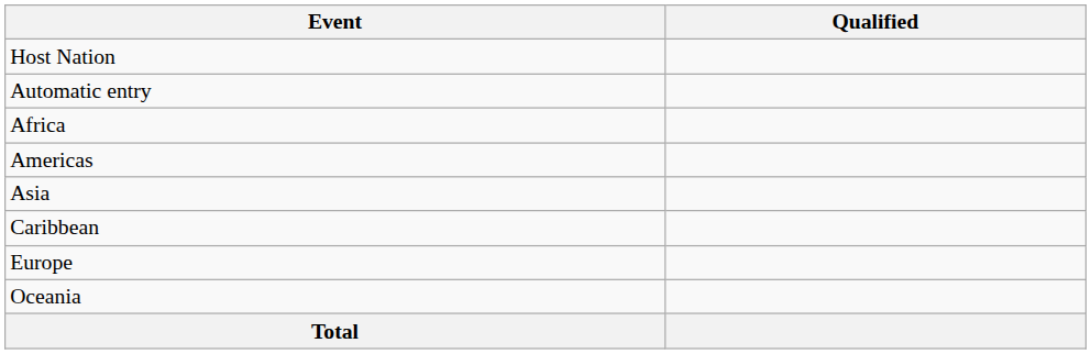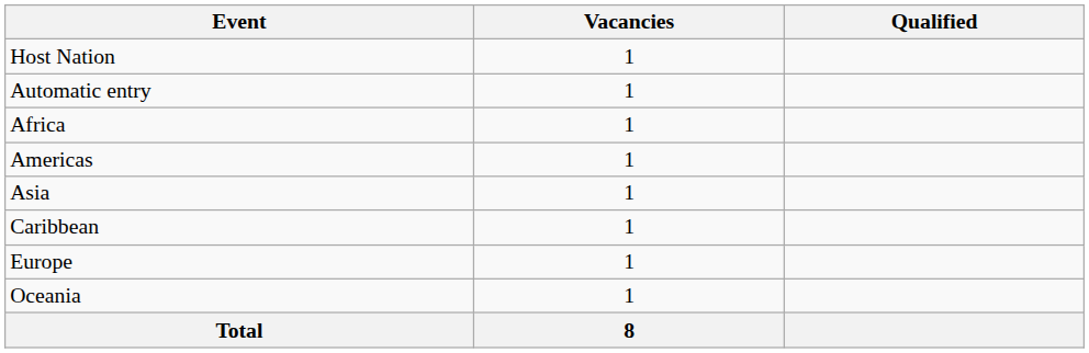 <table class="wikitable" width=800>
 <tr>
 <th>Event</th>
+<th>Vacancies</th>
 <th>Qualified</th>
 </tr>
 <tr>
 <td>Host Nation</td>
+<td align=center>1</td>
 <td></td>
 </tr>
 <tr>
 <td>Automatic entry</td>
+<td align=center>1</td>
 <td></td>
 </tr>
 <tr>
 <td>Africa</td>
+<td align=center>1</td>
 <td></td>
 </tr>
 <tr>
 <td>Americas</td>
+<td align=center>1</td>
 <td></td>
 </tr>
 <tr>
 <td>Asia</td>
+<td align=center>1</td>
 <td></td>
 </tr>
 <tr>
 <td>Caribbean</td>
+<td align=center>1</td>
 <td></td>
 </tr>
 <tr>
 <td>Europe</td>
+<td align=center>1</td>
 <td></td>
 </tr>
 <tr>
 <td>Oceania</td>
+<td align=center>1</td>
 <td></td>
 </tr>
 <tr>
 <th>Total</th>
+<th>8</th>
 <th></th>
 </tr>
 </table>
